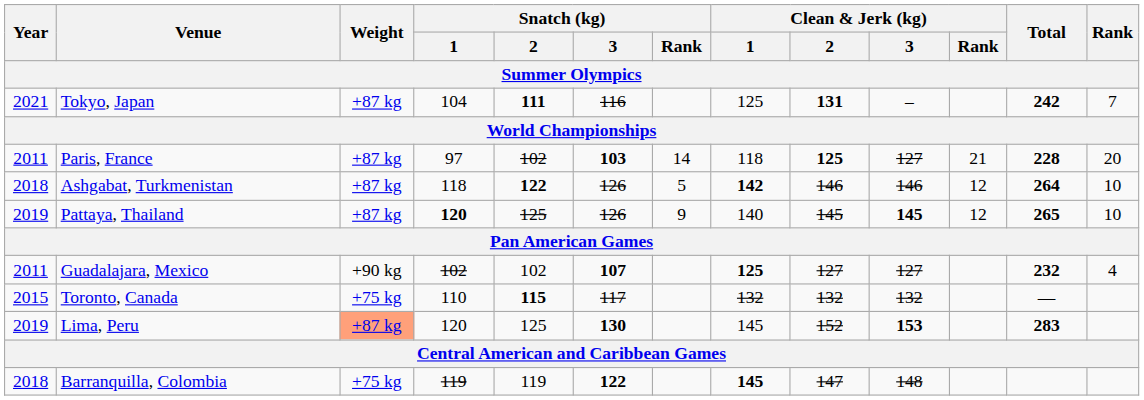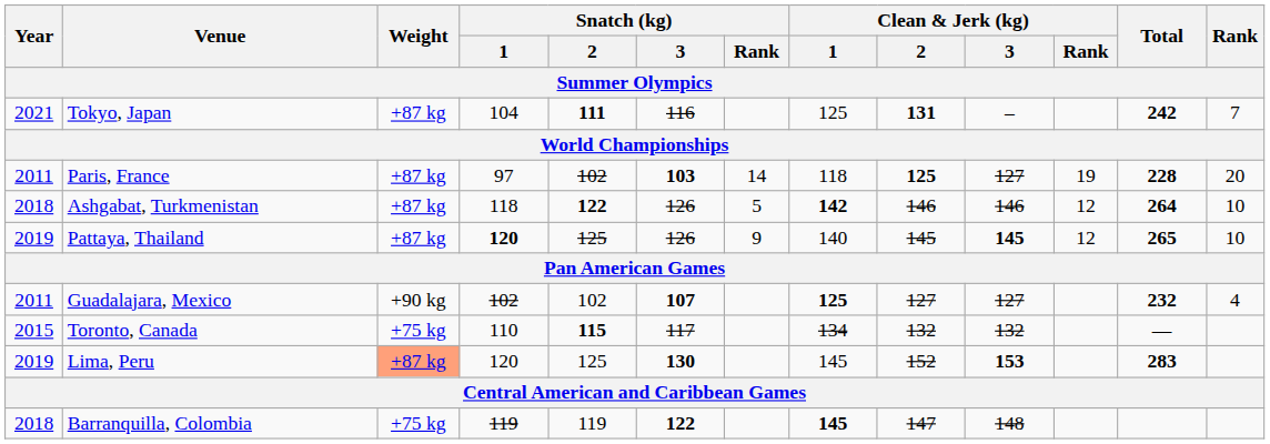 <table class = "wikitable" style="text-align:center;">
 <tr>
 <th rowspan=2 width=40>Year</th>
 <th rowspan=2 width=250>Venue</th>
 <th rowspan=2 width=60>Weight</th>
 <th colspan=4>Snatch (kg)</th>
 <th colspan=4>Clean & Jerk (kg)</th>
 <th rowspan=2 width=65>Total</th>
 <th rowspan=2 width=40>Rank</th>
 </tr>
 <tr>
 <th width=65>1</th>
 <th width=65>2</th>
 <th width=65>3</th>
 <th width=45>Rank</th>
 <th width=65>1</th>
 <th width=65>2</th>
 <th width=65>3</th>
 <th width=45>Rank</th>
 </tr>
 <tr>
 <th colspan=13><a href='#'>Summer Olympics</a></th>
 </tr>
 <tr>
 <td><a href='#'>2021</a></td>
 <td align=left> <a href='#'>Tokyo</a>, <a href='#'>Japan</a></td>
 <td><a href='#'>+87 kg</a></td>
 <td>104</td>
 <td><strong>111</strong></td>
 <td><s>116</s></td>
 <td></td>
 <td>125</td>
 <td><strong>131</strong></td>
 <td>–</td>
 <td></td>
 <td><strong>242</strong></td>
 <td>7</td>
 </tr>
 <tr>
 <th colspan=13><a href='#'>World Championships</a></th>
 </tr>
 <tr>
 <td><a href='#'>2011</a></td>
 <td align=left> <a href='#'>Paris</a>, <a href='#'>France</a></td>
 <td><a href='#'>+87 kg</a></td>
 <td>97</td>
 <td><s>102</s></td>
 <td><strong>103</strong></td>
 <td>14</td>
 <td>118</td>
 <td><strong>125</strong></td>
 <td><s>127</s></td>
-<td>21</td>
+<td>19</td>
 <td><strong>228</strong></td>
 <td>20</td>
 </tr>
 <tr>
 <td><a href='#'>2018</a></td>
 <td align=left> <a href='#'>Ashgabat</a>, <a href='#'>Turkmenistan</a></td>
 <td><a href='#'>+87 kg</a></td>
 <td>118</td>
 <td><strong>122</strong></td>
 <td><s>126</s></td>
 <td>5</td>
 <td><strong>142</strong></td>
 <td><s>146</s></td>
 <td><s>146</s></td>
 <td>12</td>
 <td><strong>264</strong></td>
 <td>10</td>
 </tr>
 <tr>
 <td><a href='#'>2019</a></td>
 <td align=left> <a href='#'>Pattaya</a>, <a href='#'>Thailand</a></td>
 <td><a href='#'>+87 kg</a></td>
 <td><strong>120</strong></td>
 <td><s>125</s></td>
 <td><s>126</s></td>
 <td>9</td>
 <td>140</td>
 <td><s>145</s></td>
 <td><strong>145</strong></td>
 <td>12</td>
 <td><strong>265</strong></td>
 <td>10</td>
 </tr>
 <tr>
 <th colspan=13><a href='#'>Pan American Games</a></th>
 </tr>
 <tr>
 <td><a href='#'>2011</a></td>
 <td align=left> <a href='#'>Guadalajara</a>, <a href='#'>Mexico</a></td>
 <td>+90 kg</td>
 <td><s>102</s></td>
 <td>102</td>
 <td><strong>107</strong></td>
 <td></td>
 <td><strong>125</strong></td>
 <td><s>127</s></td>
 <td><s>127</s></td>
 <td></td>
 <td><strong>232</strong></td>
 <td>4</td>
 </tr>
 <tr>
 <td><a href='#'>2015</a></td>
 <td align=left> <a href='#'>Toronto</a>, <a href='#'>Canada</a></td>
 <td><a href='#'>+75 kg</a></td>
 <td>110</td>
 <td><strong>115</strong></td>
 <td><s>117</s></td>
 <td></td>
-<td><s>132</s></td>
+<td><s>134</s></td>
 <td><s>132</s></td>
 <td><s>132</s></td>
 <td></td>
 <td>—</td>
 <td></td>
 </tr>
 <tr>
 <td><a href='#'>2019</a></td>
 <td align=left> <a href='#'>Lima</a>, <a href='#'>Peru</a></td>
 <td style="background: lightsalmon;"><a href='#'>+87 kg</a></td>
 <td>120</td>
 <td>125</td>
 <td><strong>130</strong></td>
 <td></td>
 <td>145</td>
 <td><s>152</s></td>
 <td><strong>153</strong></td>
 <td></td>
 <td><strong>283</strong></td>
 <td></td>
 </tr>
 <tr>
 <th colspan=13><a href='#'>Central American and Caribbean Games</a></th>
 </tr>
 <tr>
 <td><a href='#'>2018</a></td>
 <td align=left> <a href='#'>Barranquilla</a>, <a href='#'>Colombia</a></td>
 <td><a href='#'>+75 kg</a></td>
 <td><s>119</s></td>
 <td>119</td>
 <td><strong>122</strong></td>
 <td></td>
 <td><strong>145</strong></td>
 <td><s>147</s></td>
 <td><s>148</s></td>
 <td></td>
 <td></td>
 <td></td>
 </tr>
 </table>
